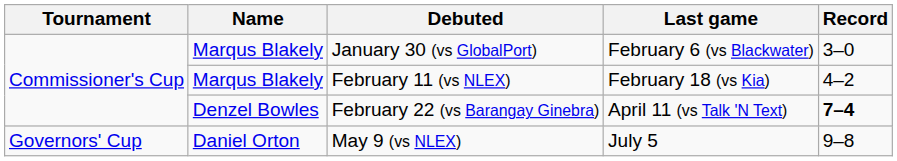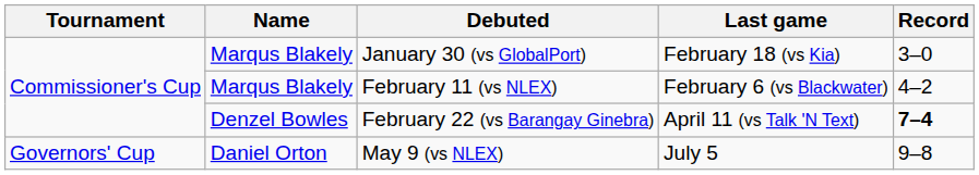 <table class="wikitable">
 <tr>
 <th>Tournament</th>
 <th>Name</th>
 <th>Debuted</th>
 <th>Last game</th>
 <th>Record</th>
 </tr>
 <tr>
 <td rowspan=3><a href='#'>Commissioner's Cup</a></td>
 <td><a href='#'>Marqus Blakely</a></td>
 <td>January 30 <small>(vs <a href='#'>GlobalPort</a>)</small></td>
-<td>February 6 <small>(vs <a href='#'>Blackwater</a>)</small></td>
+<td>February 18 <small>(vs <a href='#'>Kia</a>)</small></td>
 <td>3–0</td>
 </tr>
 <tr>
 <td><a href='#'>Marqus Blakely</a></td>
 <td>February 11 <small>(vs <a href='#'>NLEX</a>)</small></td>
-<td>February 18 <small>(vs <a href='#'>Kia</a>)</small></td>
+<td>February 6 <small>(vs <a href='#'>Blackwater</a>)</small></td>
 <td>4–2</td>
 </tr>
 <tr>
 <td><a href='#'>Denzel Bowles</a></td>
 <td>February 22 <small>(vs <a href='#'>Barangay Ginebra</a>)</small></td>
 <td>April 11 <small>(vs <a href='#'>Talk 'N Text</a>)</small></td>
 <td><strong>7–4</strong></td>
 </tr>
 <tr>
 <td rowspan=2><a href='#'>Governors' Cup</a></td>
 <td><a href='#'>Daniel Orton</a></td>
 <td>May 9 <small>(vs <a href='#'>NLEX</a>)</small></td>
 <td>July 5 </td>
 <td>9–8</td>
 </tr>
 </table>
